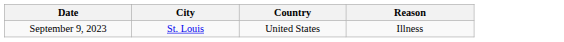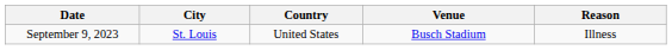 <table class="wikitable" style="text-align:center;">
 <tr>
 <th scope="col" style="width:12em;">Date</th>
 <th scope="col" style="width:10em;">City</th>
 <th scope="col" style="width:10em;">Country</th>
+<th scope="col" style="width:16em;">Venue</th>
 <th scope="col" style="width:12em;">Reason</th>
 </tr>
 <tr>
 <td>September 9, 2023</td>
 <td><a href='#'>St. Louis</a></td>
 <td>United States</td>
+<td><a href='#'>Busch Stadium</a></td>
 <td>Illness</td>
 </tr>
 </table>
